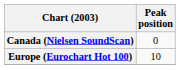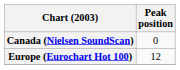 <table class="wikitable sortable plainrowheaders" style="text-align:center">
 <tr>
 <th scope="col">Chart (2003)</th>
 <th scope="col">Peak<br>position</th>
 </tr>
 <tr>
 <th scope="row">Canada (<a href='#'>Nielsen SoundScan</a>)</th>
 <td>0</td>
 </tr>
 <tr>
 <th scope="row">Europe (<a href='#'>Eurochart Hot 100</a>)</th>
-<td>10</td>
+<td>12</td>
 </tr>
 <tr>
 </tr>
 <tr>
 </tr>
 <tr>
 </tr>
 <tr>
 </tr>
 <tr>
 </tr>
 <tr>
 </tr>
 <tr>
 </tr>
 </table>
